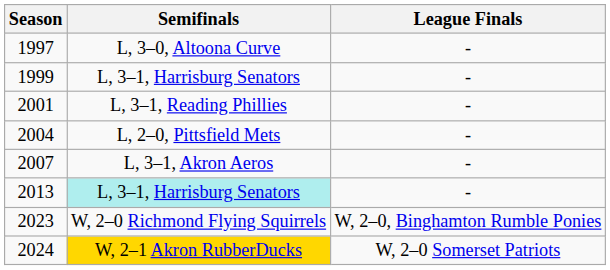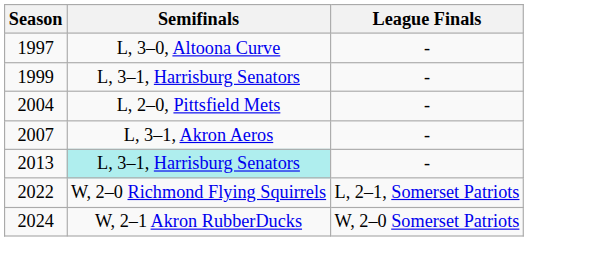 <table class="wikitable" style="text-align:center">
 <tr>
 <th>Season</th>
 <th>Semifinals</th>
 <th>League Finals</th>
 </tr>
 <tr>
 <td>1997</td>
 <td>L, 3–0, <a href='#'>Altoona Curve</a></td>
 <td>-</td>
 </tr>
 <tr>
 <td>1999</td>
 <td>L, 3–1, <a href='#'>Harrisburg Senators</a></td>
-<td>-</td>
-</tr>
-<tr>
-<td>2001</td>
-<td>L, 3–1, <a href='#'>Reading Phillies</a></td>
 <td>-</td>
 </tr>
 <tr>
 <td>2004</td>
 <td>L, 2–0, <a href='#'>Pittsfield Mets</a></td>
 <td>-</td>
 </tr>
 <tr>
 <td>2007</td>
 <td>L, 3–1, <a href='#'>Akron Aeros</a></td>
 <td>-</td>
 </tr>
 <tr>
 <td>2013</td>
 <td style="background: paleturquoise;">L, 3–1, <a href='#'>Harrisburg Senators</a></td>
 <td>-</td>
 </tr>
 <tr>
-<td>2023</td>
+<td>2022</td>
 <td>W, 2–0 <a href='#'>Richmond Flying Squirrels</a></td>
-<td>W, 2–0, <a href='#'>Binghamton Rumble Ponies</a></td>
+<td>L, 2–1, <a href='#'>Somerset Patriots</a></td>
 </tr>
 <tr>
 <td>2024</td>
-<td style="background: gold;">W, 2–1 <a href='#'>Akron RubberDucks</a></td>
+<td>W, 2–1 <a href='#'>Akron RubberDucks</a></td>
 <td>W, 2–0 <a href='#'>Somerset Patriots</a></td>
 </tr>
 </table>
